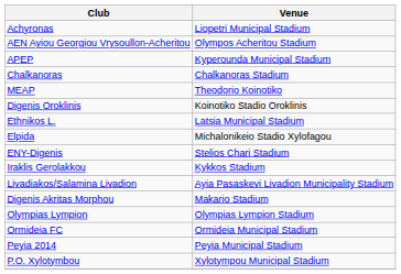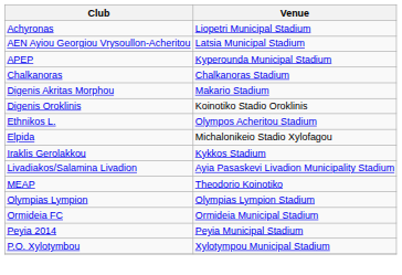 <table class="wikitable" style="font-size:90%">
 <tr>
 <th>Club</th>
 <th>Venue</th>
 </tr>
 <tr>
 <td><a href='#'>Achyronas</a></td>
 <td><a href='#'>Liopetri Municipal Stadium</a></td>
 </tr>
 <tr>
 <td><a href='#'>AEN Ayiou Georgiou Vrysoullon-Acheritou</a></td>
-<td><a href='#'>Olympos Acheritou Stadium</a></td>
+<td><a href='#'>Latsia Municipal Stadium</a></td>
 </tr>
 <tr>
 <td><a href='#'>APEP</a></td>
 <td><a href='#'>Kyperounda Municipal Stadium</a></td>
 </tr>
 <tr>
 <td><a href='#'>Chalkanoras</a></td>
 <td><a href='#'>Chalkanoras Stadium</a></td>
 </tr>
 <tr>
-<td><a href='#'>MEAP</a></td>
-<td><a href='#'>Theodorio Koinotiko</a></td>
+<td><a href='#'>Digenis Akritas Morphou</a></td>
+<td><a href='#'>Makario Stadium</a></td>
 </tr>
 <tr>
 <td><a href='#'>Digenis Oroklinis</a></td>
 <td>Koinotiko Stadio Oroklinis</td>
 </tr>
 <tr>
 <td><a href='#'>Ethnikos L.</a></td>
-<td><a href='#'>Latsia Municipal Stadium</a></td>
+<td><a href='#'>Olympos Acheritou Stadium</a></td>
 </tr>
 <tr>
 <td><a href='#'>Elpida</a></td>
 <td>Michalonikeio Stadio Xylofagou</td>
-</tr>
-<tr>
-<td><a href='#'>ENY-Digenis</a></td>
-<td><a href='#'>Stelios Chari Stadium</a></td>
 </tr>
 <tr>
 <td><a href='#'>Iraklis Gerolakkou</a></td>
 <td><a href='#'>Kykkos Stadium</a></td>
 </tr>
 <tr>
 <td><a href='#'>Livadiakos/Salamina Livadion</a></td>
 <td><a href='#'>Ayia Pasaskevi Livadion Municipality Stadium</a></td>
 </tr>
 <tr>
-<td><a href='#'>Digenis Akritas Morphou</a></td>
-<td><a href='#'>Makario Stadium</a></td>
+<td><a href='#'>MEAP</a></td>
+<td><a href='#'>Theodorio Koinotiko</a></td>
 </tr>
 <tr>
 <td><a href='#'>Olympias Lympion</a></td>
 <td><a href='#'>Olympias Lympion Stadium</a></td>
 </tr>
 <tr>
 <td><a href='#'>Ormideia FC</a></td>
 <td><a href='#'>Ormideia Municipal Stadium</a></td>
 </tr>
 <tr>
 <td><a href='#'>Peyia 2014</a></td>
 <td><a href='#'>Peyia Municipal Stadium</a></td>
 </tr>
 <tr>
 <td><a href='#'>P.O. Xylotymbou</a></td>
 <td><a href='#'>Xylotympou Municipal Stadium</a></td>
 </tr>
 <tr>
 </tr>
 </table>
